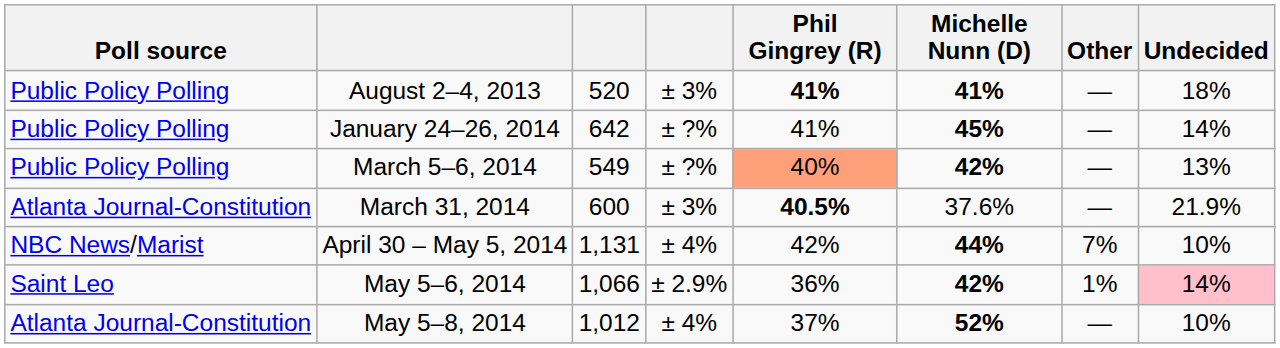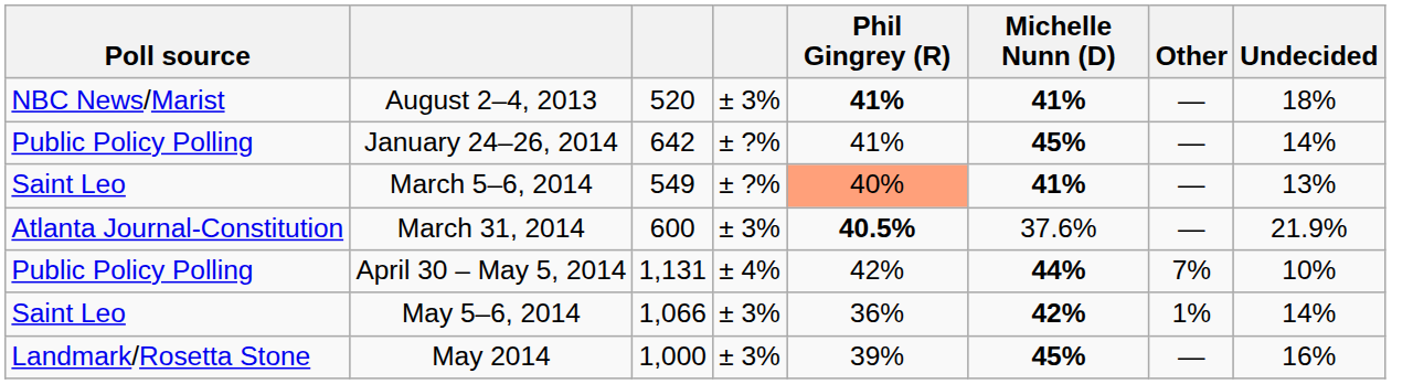 <table class="wikitable" style="text-align:center">
 <tr valign= bottom>
 <th>Poll source</th>
 <th></th>
 <th></th>
 <th></th>
 <th style="width:100px;">Phil<br>Gingrey (R)</th>
 <th style="width:100px;">Michelle<br>Nunn (D)</th>
 <th>Other</th>
 <th>Undecided</th>
 </tr>
 <tr>
-<td align=left><a href='#'>Public Policy Polling</a></td>
+<td align=left><a href='#'>NBC News</a>/<a href='#'>Marist</a></td>
 <td>August 2–4, 2013</td>
 <td>520</td>
 <td>± 3%</td>
 <td><strong>41%</strong></td>
 <td><strong>41%</strong></td>
 <td>—</td>
 <td>18%</td>
 </tr>
 <tr>
 <td align=left><a href='#'>Public Policy Polling</a></td>
 <td>January 24–26, 2014</td>
 <td>642</td>
 <td>± ?%</td>
 <td>41%</td>
 <td><strong>45%</strong></td>
 <td>—</td>
 <td>14%</td>
 </tr>
 <tr>
-<td align=left><a href='#'>Public Policy Polling</a></td>
+<td align=left><a href='#'>Saint Leo</a></td>
 <td>March 5–6, 2014</td>
 <td>549</td>
 <td>± ?%</td>
 <td style="background: lightsalmon;">40%</td>
-<td><strong>42%</strong></td>
+<td><strong>41%</strong></td>
 <td>—</td>
 <td>13%</td>
 </tr>
 <tr>
 <td align=left><a href='#'>Atlanta Journal-Constitution</a></td>
 <td>March 31, 2014</td>
 <td>600</td>
 <td>± 3%</td>
 <td><strong>40.5%</strong></td>
 <td>37.6%</td>
 <td>—</td>
 <td>21.9%</td>
 </tr>
 <tr>
-<td align=left><a href='#'>NBC News</a>/<a href='#'>Marist</a></td>
+<td align=left><a href='#'>Public Policy Polling</a></td>
 <td>April 30 – May 5, 2014</td>
 <td>1,131</td>
 <td>± 4%</td>
 <td>42%</td>
 <td><strong>44%</strong></td>
 <td>7%</td>
 <td>10%</td>
 </tr>
 <tr>
 <td align=left><a href='#'>Saint Leo</a></td>
 <td>May 5–6, 2014</td>
 <td>1,066</td>
-<td>± 2.9%</td>
+<td>± 3%</td>
 <td>36%</td>
 <td><strong>42%</strong></td>
 <td>1%</td>
-<td style="background: pink;">14%</td>
+<td>14%</td>
 </tr>
 <tr>
-<td align=left><a href='#'>Atlanta Journal-Constitution</a></td>
-<td>May 5–8, 2014</td>
-<td>1,012</td>
-<td>± 4%</td>
-<td>37%</td>
-<td><strong>52%</strong></td>
+<td align=left><a href='#'>Landmark</a>/<a href='#'>Rosetta Stone</a></td>
+<td>May 2014</td>
+<td>1,000</td>
+<td>± 3%</td>
+<td>39%</td>
+<td><strong>45%</strong></td>
 <td>—</td>
-<td>10%</td>
+<td>16%</td>
 </tr>
 </table>
